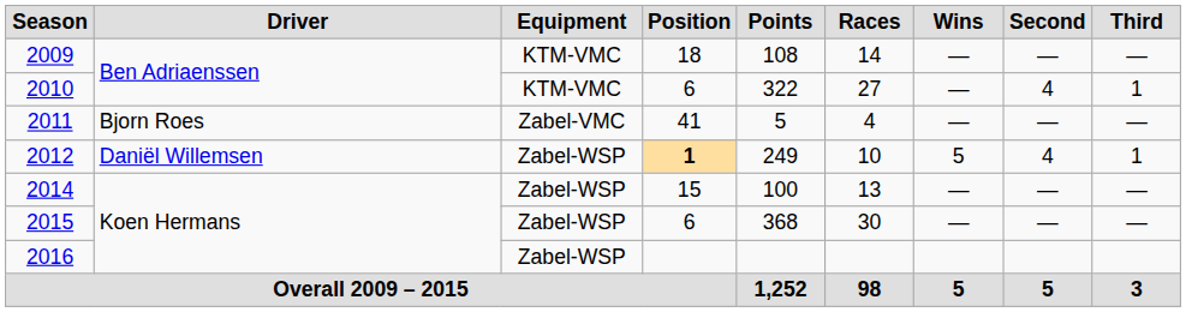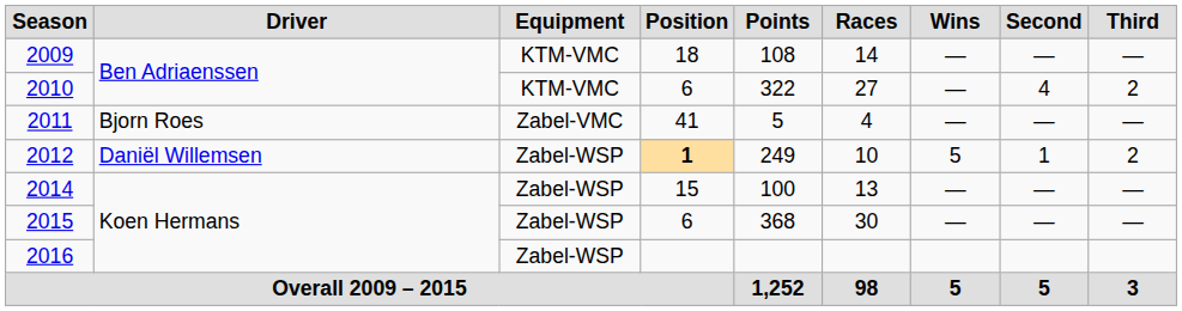 <table class="wikitable">
 <tr align="center" style="background:#dfdfdf;">
 <td width="60"><strong>Season</strong></td>
 <td width="300"><strong>Driver</strong></td>
 <td width="100"><strong>Equipment</strong></td>
 <td width="30"><strong>Position</strong></td>
 <td width="60"><strong>Points</strong></td>
 <td width="60"><strong>Races</strong></td>
 <td width="60"><strong>Wins</strong></td>
 <td width="60"><strong>Second</strong></td>
 <td width="60"><strong>Third</strong></td>
 </tr>
 <tr align="center">
 <td><a href='#'>2009</a></td>
 <td align="left" rowspan=2> <a href='#'>Ben Adriaenssen</a></td>
 <td>KTM-VMC</td>
 <td>18</td>
 <td>108</td>
 <td>14</td>
 <td>—</td>
 <td>—</td>
 <td>—</td>
 </tr>
 <tr align="center">
 <td><a href='#'>2010</a></td>
 <td>KTM-VMC</td>
 <td>6</td>
 <td>322</td>
 <td>27</td>
 <td>—</td>
 <td>4</td>
-<td>1</td>
+<td>2</td>
 </tr>
 <tr align="center">
 <td><a href='#'>2011</a></td>
 <td align="left"> Bjorn Roes</td>
 <td>Zabel-VMC</td>
 <td>41</td>
 <td>5</td>
 <td>4</td>
 <td>—</td>
 <td>—</td>
 <td>—</td>
 </tr>
 <tr align="center">
 <td><a href='#'>2012</a></td>
 <td align="left"> <a href='#'>Daniël Willemsen</a></td>
 <td>Zabel-WSP</td>
 <td style="background:#ffdf9f;"><strong>1</strong></td>
 <td>249</td>
 <td>10</td>
 <td>5</td>
-<td>4</td>
 <td>1</td>
+<td>2</td>
 </tr>
 <tr align="center">
 <td><a href='#'>2014</a></td>
 <td align="left" rowspan=3> Koen Hermans</td>
 <td>Zabel-WSP</td>
 <td>15</td>
 <td>100</td>
 <td>13</td>
 <td>—</td>
 <td>—</td>
 <td>—</td>
 </tr>
 <tr align="center">
 <td><a href='#'>2015</a></td>
 <td>Zabel-WSP</td>
 <td>6</td>
 <td>368</td>
 <td>30</td>
 <td>—</td>
 <td>—</td>
 <td>—</td>
 </tr>
 <tr align="center">
 <td><a href='#'>2016</a></td>
 <td>Zabel-WSP</td>
 <td></td>
 <td></td>
 <td></td>
 <td></td>
 <td></td>
 <td></td>
 </tr>
 <tr align="center" style="background:#dfdfdf;">
 <td align="center" colspan=4><strong>Overall 2009 – 2015</strong></td>
 <td><strong>1,252</strong></td>
 <td><strong>98</strong></td>
 <td><strong>5</strong></td>
 <td><strong>5</strong></td>
 <td><strong>3</strong></td>
 </tr>
 </table>
